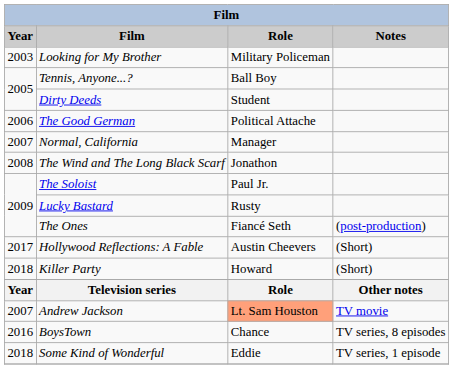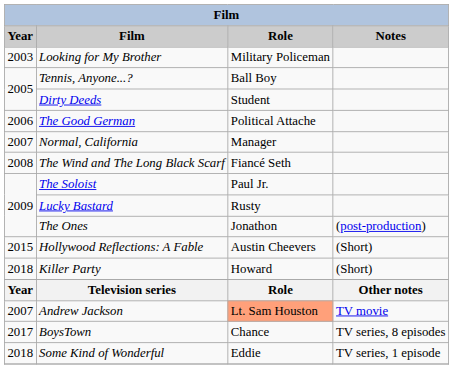 <table class="wikitable" style="font-size:90%;">
 <tr>
 <th colspan=4 style="background:#B0C4DE;">Film</th>
 </tr>
 <tr align="center">
 <th style="background: #CCCCCC;">Year</th>
 <th style="background: #CCCCCC;">Film</th>
 <th style="background: #CCCCCC;">Role</th>
 <th style="background: #CCCCCC;">Notes</th>
 </tr>
 <tr>
 <td>2003</td>
 <td><em>Looking for My Brother</em></td>
 <td>Military Policeman</td>
 <td></td>
 </tr>
 <tr>
 <td rowspan="2">2005</td>
 <td><em>Tennis, Anyone...?</em></td>
 <td>Ball Boy</td>
 <td></td>
 </tr>
 <tr>
 <td><em><a href='#'>Dirty Deeds</a></em></td>
 <td>Student</td>
 <td></td>
 </tr>
 <tr>
 <td>2006</td>
 <td><em><a href='#'>The Good German</a></em></td>
 <td>Political Attache</td>
 <td></td>
 </tr>
 <tr>
 <td>2007</td>
 <td><em>Normal, California</em></td>
 <td>Manager</td>
 <td></td>
 </tr>
 <tr>
 <td>2008</td>
 <td><em>The Wind and The Long Black Scarf</em></td>
-<td>Jonathon</td>
+<td>Fiancé Seth</td>
 <td></td>
 </tr>
 <tr>
 <td rowspan="3">2009</td>
 <td><em><a href='#'>The Soloist</a></em></td>
 <td>Paul Jr.</td>
 <td></td>
 </tr>
 <tr>
 <td><em><a href='#'>Lucky Bastard</a></em></td>
 <td>Rusty</td>
 <td></td>
 </tr>
 <tr>
 <td><em>The Ones</em></td>
-<td>Fiancé Seth</td>
+<td>Jonathon</td>
 <td>(<a href='#'>post-production</a>)</td>
 </tr>
 <tr>
-<td>2017</td>
+<td>2015</td>
 <td><em>Hollywood Reflections: A Fable</em></td>
 <td>Austin Cheevers</td>
 <td>(Short)</td>
 </tr>
 <tr>
 <td>2018</td>
 <td><em>Killer Party</em></td>
 <td>Howard</td>
 <td>(Short)</td>
 </tr>
 <tr>
 </tr>
 <tr>
 <th>Year</th>
 <th>Television series</th>
 <th>Role</th>
 <th>Other notes</th>
 </tr>
 <tr>
 <td>2007</td>
 <td><em>Andrew Jackson</em></td>
 <td style="background: lightsalmon;">Lt. Sam Houston</td>
 <td><a href='#'>TV movie</a></td>
 </tr>
 <tr>
-<td>2016</td>
+<td>2017</td>
 <td><em>BoysTown</em></td>
 <td>Chance</td>
 <td>TV series, 8 episodes</td>
 </tr>
 <tr>
 <td>2018</td>
 <td><em>Some Kind of Wonderful</em></td>
 <td>Eddie</td>
 <td>TV series, 1 episode </td>
 </tr>
 <tr>
 </tr>
 </table>
